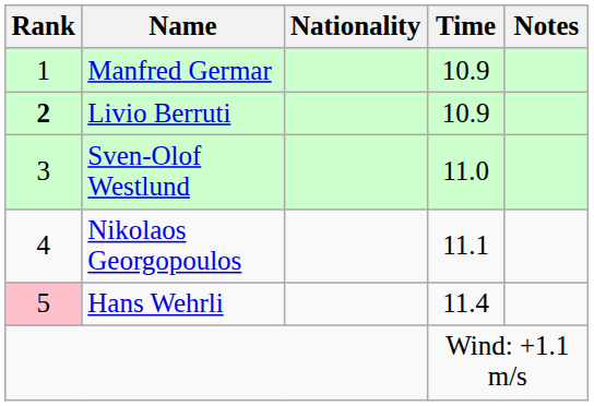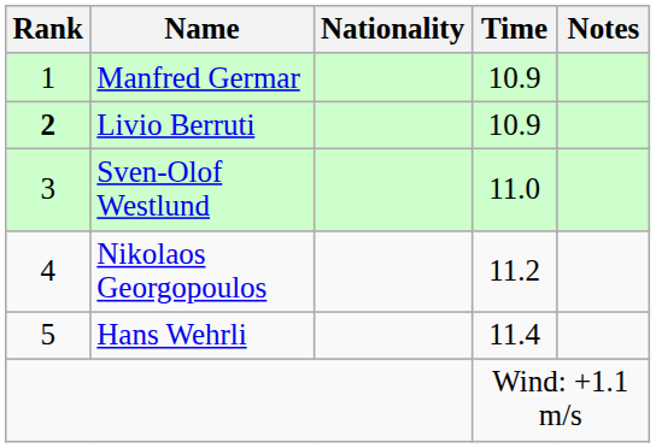 <table class="wikitable sortable" style="text-align:center;width: 55%">
 <tr>
 <th>Rank</th>
 <th>Name</th>
 <th>Nationality</th>
 <th>Time</th>
 <th>Notes</th>
 </tr>
 <tr bgcolor=ccffcc>
 <td>1</td>
 <td align=left><a href='#'>Manfred Germar</a></td>
 <td align=left></td>
 <td>10.9</td>
 <td></td>
 </tr>
 <tr bgcolor=ccffcc>
 <td><strong>2</strong></td>
 <td align=left><a href='#'>Livio Berruti</a></td>
 <td align=left></td>
 <td>10.9</td>
 <td></td>
 </tr>
 <tr bgcolor=ccffcc>
 <td>3</td>
 <td align=left><a href='#'>Sven-Olof Westlund</a></td>
 <td align=left></td>
 <td>11.0</td>
 <td></td>
 </tr>
 <tr>
 <td>4</td>
 <td align=left><a href='#'>Nikolaos Georgopoulos</a></td>
 <td align=left></td>
-<td>11.1</td>
+<td>11.2</td>
 <td></td>
 </tr>
 <tr>
-<td style="background: pink;">5</td>
+<td>5</td>
 <td align=left><a href='#'>Hans Wehrli</a></td>
 <td align=left></td>
 <td>11.4</td>
 <td></td>
 </tr>
 <tr>
 <td colspan="3"></td>
 <td colspan="2">Wind: +1.1 m/s</td>
 </tr>
 </table>
